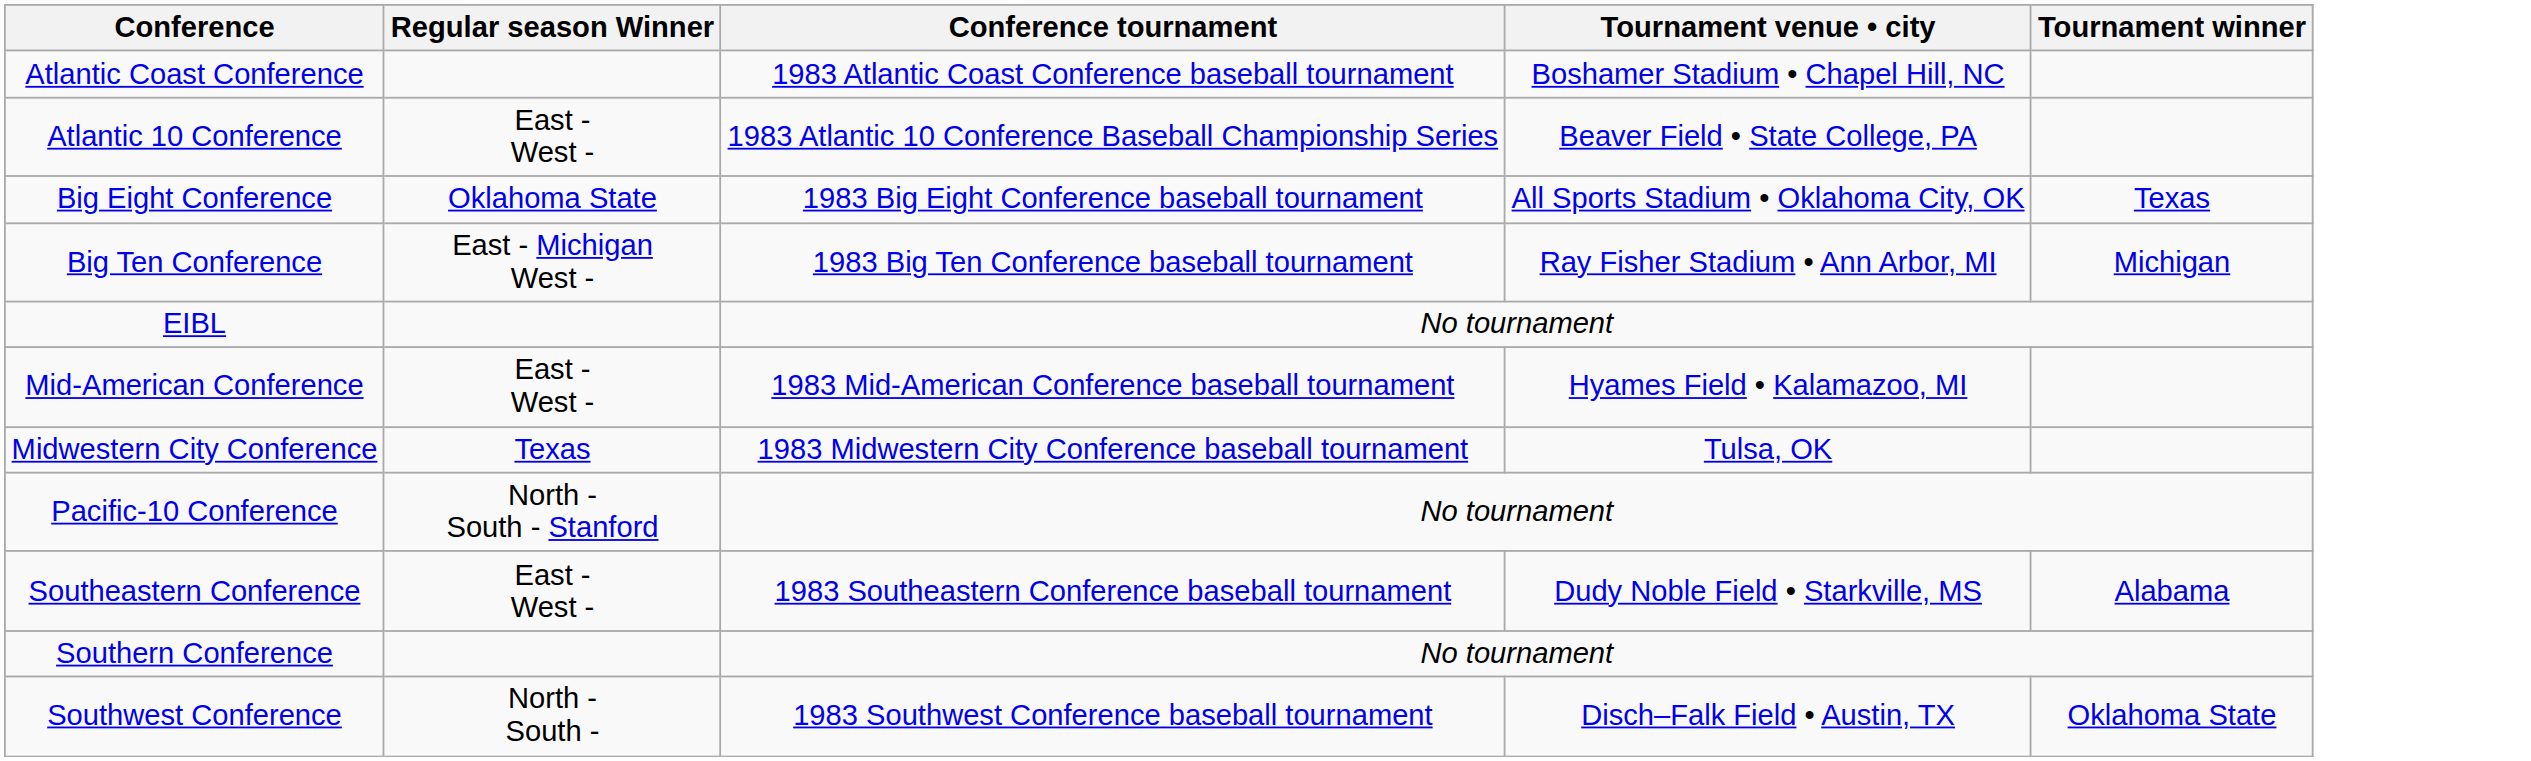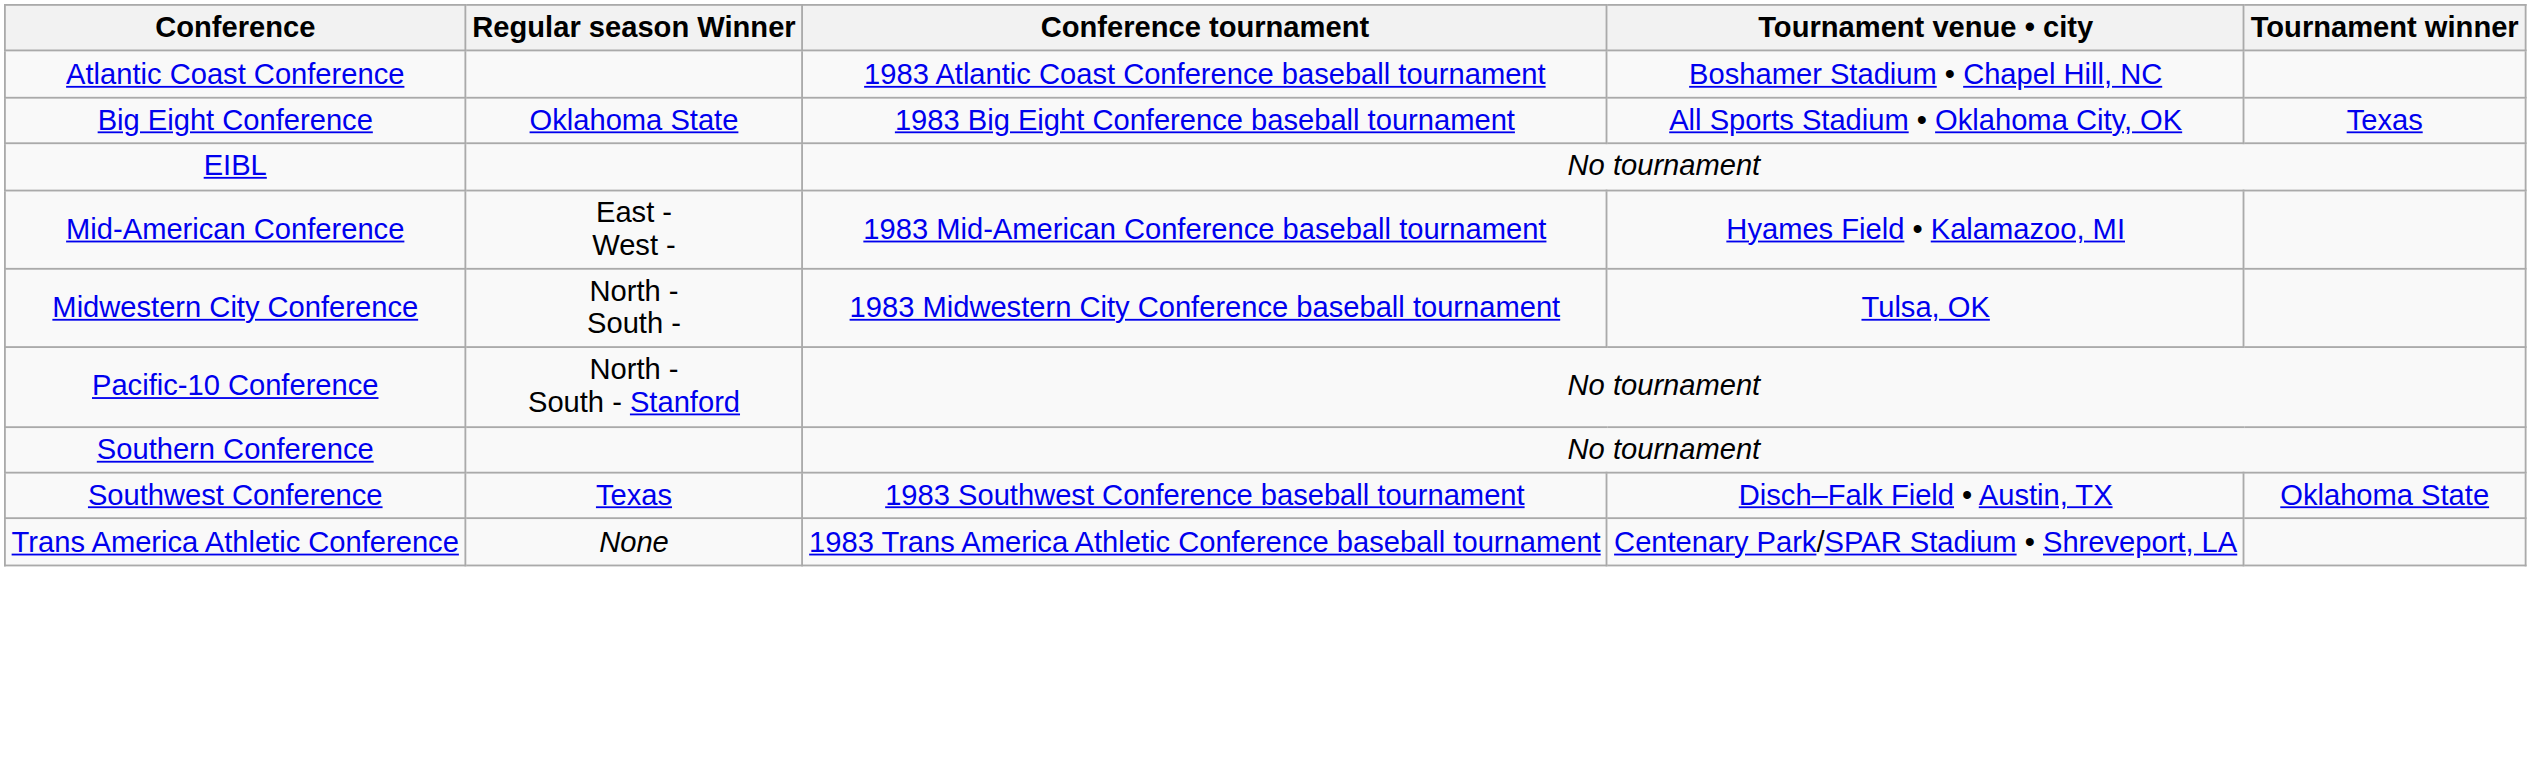 <table class="wikitable" style="text-align:center;">
 <tr>
 <th>Conference</th>
 <th>Regular season Winner</th>
 <th>Conference tournament</th>
 <th>Tournament venue • city</th>
 <th>Tournament winner</th>
 </tr>
 <tr>
 <td><a href='#'>Atlantic Coast Conference</a></td>
 <td></td>
 <td><a href='#'>1983 Atlantic Coast Conference baseball tournament</a></td>
 <td><a href='#'>Boshamer Stadium</a> • <a href='#'>Chapel Hill, NC</a></td>
 <td></td>
 </tr>
 <tr>
-<td><a href='#'>Atlantic 10 Conference</a></td>
-<td>East - <br>West - </td>
-<td><a href='#'>1983 Atlantic 10 Conference Baseball Championship Series</a></td>
-<td><a href='#'>Beaver Field</a> • <a href='#'>State College, PA</a></td>
-<td></td>
-</tr>
-<tr>
 <td><a href='#'>Big Eight Conference</a></td>
 <td><a href='#'>Oklahoma State</a></td>
 <td><a href='#'>1983 Big Eight Conference baseball tournament</a></td>
 <td><a href='#'>All Sports Stadium</a> • <a href='#'>Oklahoma City, OK</a></td>
 <td><a href='#'>Texas</a></td>
-</tr>
-<tr>
-<td><a href='#'>Big Ten Conference</a></td>
-<td>East - <a href='#'>Michigan</a><br>West - </td>
-<td><a href='#'>1983 Big Ten Conference baseball tournament</a></td>
-<td><a href='#'>Ray Fisher Stadium</a> • <a href='#'>Ann Arbor, MI</a></td>
-<td><a href='#'>Michigan</a></td>
 </tr>
 <tr>
 <td><a href='#'>EIBL</a></td>
 <td></td>
 <td colspan=3><em>No tournament</em></td>
 </tr>
 <tr>
 <td><a href='#'>Mid-American Conference</a></td>
 <td>East - <br>West - </td>
 <td><a href='#'>1983 Mid-American Conference baseball tournament</a></td>
 <td><a href='#'>Hyames Field</a> • <a href='#'>Kalamazoo, MI</a></td>
 <td></td>
 </tr>
 <tr>
 <td><a href='#'>Midwestern City Conference</a></td>
-<td><a href='#'>Texas</a></td>
+<td>North - <br>South - </td>
 <td><a href='#'>1983 Midwestern City Conference baseball tournament</a></td>
 <td><a href='#'>Tulsa, OK</a></td>
 <td></td>
 </tr>
 <tr>
 <td><a href='#'>Pacific-10 Conference</a></td>
 <td>North - <br>South - <a href='#'>Stanford</a></td>
 <td colspan=3><em>No tournament</em></td>
 </tr>
 <tr>
-<td><a href='#'>Southeastern Conference</a></td>
-<td>East - <br>West - </td>
-<td><a href='#'>1983 Southeastern Conference baseball tournament</a></td>
-<td><a href='#'>Dudy Noble Field</a> • <a href='#'>Starkville, MS</a></td>
-<td><a href='#'>Alabama</a></td>
-</tr>
-<tr>
 <td><a href='#'>Southern Conference</a></td>
 <td></td>
 <td colspan=3><em>No tournament</em></td>
 </tr>
 <tr>
 <td><a href='#'>Southwest Conference</a></td>
-<td>North - <br>South - </td>
+<td><a href='#'>Texas</a></td>
 <td><a href='#'>1983 Southwest Conference baseball tournament</a></td>
 <td><a href='#'>Disch–Falk Field</a> • <a href='#'>Austin, TX</a></td>
 <td><a href='#'>Oklahoma State</a></td>
 </tr>
+<tr>
+<td><a href='#'>Trans America Athletic Conference</a></td>
+<td><em>None</em></td>
+<td><a href='#'>1983 Trans America Athletic Conference baseball tournament</a></td>
+<td><a href='#'>Centenary Park</a>/<a href='#'>SPAR Stadium</a> • <a href='#'>Shreveport, LA</a></td>
+<td></td>
+</tr>
 </table>
